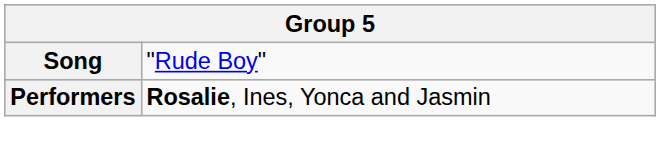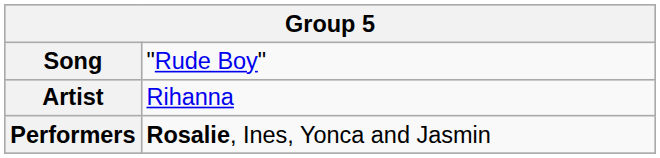 <table class="wikitable" style="font-size: 90%" width=400px>
 <tr>
 <th colspan=2>Group 5</th>
 </tr>
 <tr>
 <th width=10%>Song</th>
 <td>"<a href='#'>Rude Boy</a>"</td>
 </tr>
 <tr>
+<th width=10%>Artist</th>
+<td><a href='#'>Rihanna</a></td>
+</tr>
+<tr>
 <th width=10%>Performers</th>
 <td><strong>Rosalie</strong>, Ines, Yonca and Jasmin</td>
 </tr>
 </table>
